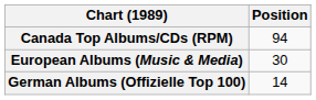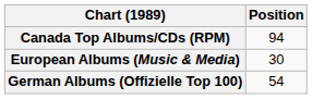 <table class="wikitable sortable plainrowheaders" style="text-align:center">
 <tr>
 <th scope="col">Chart (1989)</th>
 <th scope="col">Position</th>
 </tr>
 <tr>
 <th scope="row">Canada Top Albums/CDs (RPM)</th>
 <td>94</td>
 </tr>
 <tr>
 <th scope="row">European Albums (<em>Music & Media</em>)</th>
 <td>30</td>
 </tr>
 <tr>
 <th scope="row">German Albums (Offizielle Top 100)</th>
-<td>14</td>
+<td>54</td>
 </tr>
 </table>
